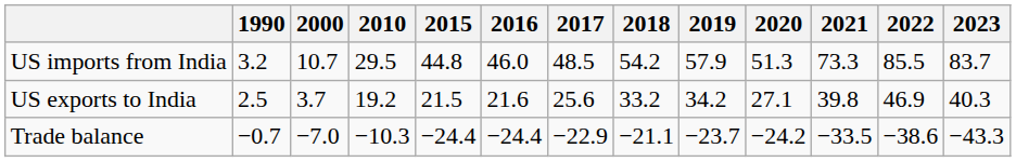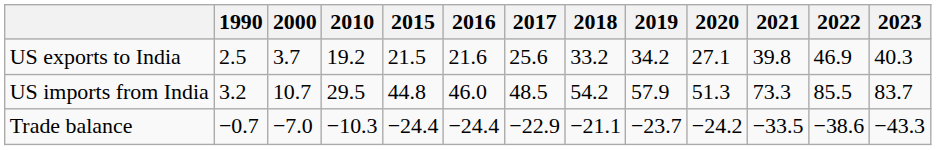 <table class="wikitable">
 <tr>
 <th></th>
 <th>1990</th>
 <th>2000</th>
 <th>2010</th>
 <th>2015</th>
 <th>2016</th>
 <th>2017</th>
 <th>2018</th>
 <th>2019</th>
 <th>2020</th>
 <th>2021</th>
 <th>2022</th>
 <th>2023</th>
 </tr>
 <tr>
+<td>US exports to India</td>
+<td>2.5</td>
+<td>3.7</td>
+<td>19.2</td>
+<td>21.5</td>
+<td>21.6</td>
+<td>25.6</td>
+<td>33.2</td>
+<td>34.2</td>
+<td>27.1</td>
+<td>39.8</td>
+<td>46.9</td>
+<td>40.3</td>
+</tr>
+<tr>
 <td>US imports from India</td>
 <td>3.2</td>
 <td>10.7</td>
 <td>29.5</td>
 <td>44.8</td>
 <td>46.0</td>
 <td>48.5</td>
 <td>54.2</td>
 <td>57.9</td>
 <td>51.3</td>
 <td>73.3</td>
 <td>85.5</td>
 <td>83.7</td>
-</tr>
-<tr>
-<td>US exports to India</td>
-<td>2.5</td>
-<td>3.7</td>
-<td>19.2</td>
-<td>21.5</td>
-<td>21.6</td>
-<td>25.6</td>
-<td>33.2</td>
-<td>34.2</td>
-<td>27.1</td>
-<td>39.8</td>
-<td>46.9</td>
-<td>40.3</td>
 </tr>
 <tr>
 <td>Trade balance</td>
 <td>−0.7</td>
 <td>−7.0</td>
 <td>−10.3</td>
 <td>−24.4</td>
 <td>−24.4</td>
 <td>−22.9</td>
 <td>−21.1</td>
 <td>−23.7</td>
 <td>−24.2</td>
 <td>−33.5</td>
 <td>−38.6</td>
 <td>−43.3</td>
 </tr>
 </table>
